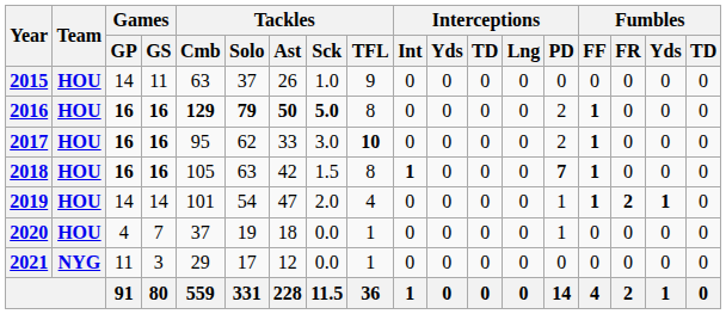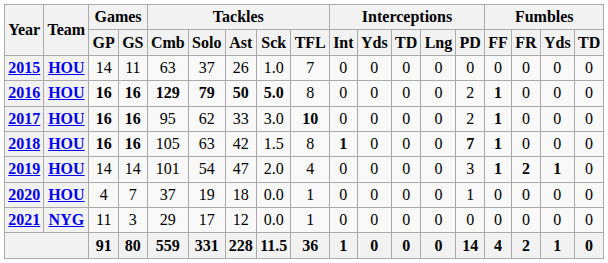 <table class="wikitable" style="text-align:center">
 <tr>
 <th rowspan="2">Year</th>
 <th rowspan="2">Team</th>
 <th colspan="2">Games</th>
 <th colspan="5">Tackles</th>
 <th colspan="5">Interceptions</th>
 <th colspan="4">Fumbles</th>
 </tr>
 <tr>
 <th>GP</th>
 <th>GS</th>
 <th>Cmb</th>
 <th>Solo</th>
 <th>Ast</th>
 <th>Sck</th>
 <th>TFL</th>
 <th>Int</th>
 <th>Yds</th>
 <th>TD</th>
 <th>Lng</th>
 <th>PD</th>
 <th>FF</th>
 <th>FR</th>
 <th>Yds</th>
 <th>TD</th>
 </tr>
 <tr>
 <th><a href='#'>2015</a></th>
 <th><a href='#'>HOU</a></th>
 <td>14</td>
 <td>11</td>
 <td>63</td>
 <td>37</td>
 <td>26</td>
 <td>1.0</td>
-<td>9</td>
+<td>7</td>
 <td>0</td>
 <td>0</td>
 <td>0</td>
 <td>0</td>
 <td>0</td>
 <td>0</td>
 <td>0</td>
 <td>0</td>
 <td>0</td>
 </tr>
 <tr>
 <th><a href='#'>2016</a></th>
 <th><a href='#'>HOU</a></th>
 <td><strong>16</strong></td>
 <td><strong>16</strong></td>
 <td><strong>129</strong></td>
 <td><strong>79</strong></td>
 <td><strong>50</strong></td>
 <td><strong>5.0</strong></td>
 <td>8</td>
 <td>0</td>
 <td>0</td>
 <td>0</td>
 <td>0</td>
 <td>2</td>
 <td><strong>1</strong></td>
 <td>0</td>
 <td>0</td>
 <td>0</td>
 </tr>
 <tr>
 <th><a href='#'>2017</a></th>
 <th><a href='#'>HOU</a></th>
 <td><strong>16</strong></td>
 <td><strong>16</strong></td>
 <td>95</td>
 <td>62</td>
 <td>33</td>
 <td>3.0</td>
 <td><strong>10</strong></td>
 <td>0</td>
 <td>0</td>
 <td>0</td>
 <td>0</td>
 <td>2</td>
 <td><strong>1</strong></td>
 <td>0</td>
 <td>0</td>
 <td>0</td>
 </tr>
 <tr>
 <th><a href='#'>2018</a></th>
 <th><a href='#'>HOU</a></th>
 <td><strong>16</strong></td>
 <td><strong>16</strong></td>
 <td>105</td>
 <td>63</td>
 <td>42</td>
 <td>1.5</td>
 <td>8</td>
 <td><strong>1</strong></td>
 <td>0</td>
 <td>0</td>
 <td>0</td>
 <td><strong>7</strong></td>
 <td><strong>1</strong></td>
 <td>0</td>
 <td>0</td>
 <td>0</td>
 </tr>
 <tr>
 <th><a href='#'>2019</a></th>
 <th><a href='#'>HOU</a></th>
 <td>14</td>
 <td>14</td>
 <td>101</td>
 <td>54</td>
 <td>47</td>
 <td>2.0</td>
 <td>4</td>
 <td>0</td>
 <td>0</td>
 <td>0</td>
 <td>0</td>
-<td>1</td>
+<td>3</td>
 <td><strong>1</strong></td>
 <td><strong>2</strong></td>
 <td><strong>1</strong></td>
 <td>0</td>
 </tr>
 <tr>
 <th><a href='#'>2020</a></th>
 <th><a href='#'>HOU</a></th>
 <td>4</td>
 <td>7</td>
 <td>37</td>
 <td>19</td>
 <td>18</td>
 <td>0.0</td>
 <td>1</td>
 <td>0</td>
 <td>0</td>
 <td>0</td>
 <td>0</td>
 <td>1</td>
 <td>0</td>
 <td>0</td>
 <td>0</td>
 <td>0</td>
 </tr>
 <tr>
 <th><a href='#'>2021</a></th>
 <th><a href='#'>NYG</a></th>
 <td>11</td>
 <td>3</td>
 <td>29</td>
 <td>17</td>
 <td>12</td>
 <td>0.0</td>
 <td>1</td>
 <td>0</td>
 <td>0</td>
 <td>0</td>
 <td>0</td>
 <td>0</td>
 <td>0</td>
 <td>0</td>
 <td>0</td>
 <td>0</td>
 </tr>
 <tr>
 <th colspan="2"></th>
 <th>91</th>
 <th>80</th>
 <th>559</th>
 <th>331</th>
 <th>228</th>
 <th>11.5</th>
 <th>36</th>
 <th>1</th>
 <th>0</th>
 <th>0</th>
 <th>0</th>
 <th>14</th>
 <th>4</th>
 <th>2</th>
 <th>1</th>
 <th>0</th>
 </tr>
 </table>
